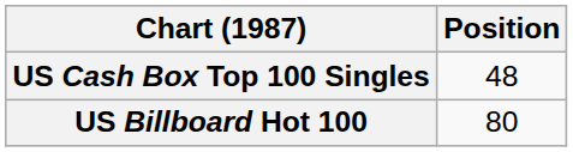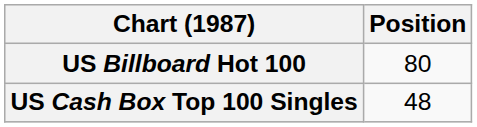 <table class="wikitable plainrowheaders" style="text-align:center">
 <tr>
 <th scope="col">Chart (1987)</th>
 <th scope="col">Position</th>
 </tr>
 <tr>
+<th scope="row">US <em>Billboard</em> Hot 100</th>
+<td>80</td>
+</tr>
+<tr>
 <th scope="row">US <em>Cash Box</em> Top 100 Singles</th>
 <td>48</td>
 </tr>
-<tr>
-<th scope="row">US <em>Billboard</em> Hot 100</th>
-<td>80</td>
-</tr>
 </table>
